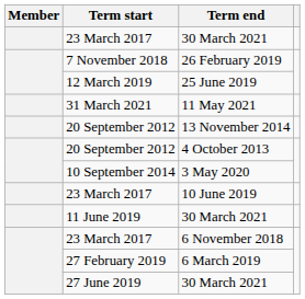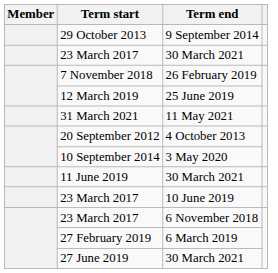 <table class="wikitable sortable plainrowheaders">
 <tr>
 <th scope="col">Member</th>
 <th scope="col">Term start</th>
 <th scope="col">Term end</th>
 <th scope="col" class=unsortable></th>
+</tr>
+<tr>
+<th scope="row"></th>
+<td>29 October 2013</td>
+<td>9 September 2014</td>
+<td></td>
 </tr>
 <tr>
 <th scope="row"></th>
 <td>23 March 2017</td>
 <td>30 March 2021</td>
 <td></td>
 </tr>
 <tr>
 <th scope="rowgroup" rowspan="2"></th>
 <td>7 November 2018</td>
 <td>26 February 2019</td>
 <td rowspan="2"></td>
 </tr>
 <tr>
 <td>12 March 2019</td>
 <td>25 June 2019</td>
 </tr>
 <tr>
 <th scope="row"></th>
 <td>31 March 2021</td>
 <td>11 May 2021</td>
 <td></td>
 </tr>
 <tr>
-<th scope="row"></th>
-<td>20 September 2012</td>
-<td>13 November 2014</td>
-<td></td>
-</tr>
-<tr>
 <th scope="rowgroup" rowspan="2"></th>
 <td>20 September 2012</td>
 <td>4 October 2013</td>
 <td rowspan="2"></td>
 </tr>
 <tr>
 <td>10 September 2014</td>
 <td>3 May 2020</td>
 </tr>
 <tr>
 <th scope="row"></th>
-<td>23 March 2017</td>
-<td>10 June 2019</td>
+<td>11 June 2019</td>
+<td>30 March 2021</td>
 <td></td>
 </tr>
 <tr>
 <th scope="row"></th>
-<td>11 June 2019</td>
-<td>30 March 2021</td>
+<td>23 March 2017</td>
+<td>10 June 2019</td>
 <td></td>
 </tr>
 <tr>
 <th scope="rowgroup" rowspan="3"></th>
 <td>23 March 2017</td>
 <td>6 November 2018</td>
 <td rowspan="3"></td>
 </tr>
 <tr>
 <td>27 February 2019</td>
 <td>6 March 2019</td>
 </tr>
 <tr>
 <td>27 June 2019</td>
 <td>30 March 2021</td>
 </tr>
 </table>
